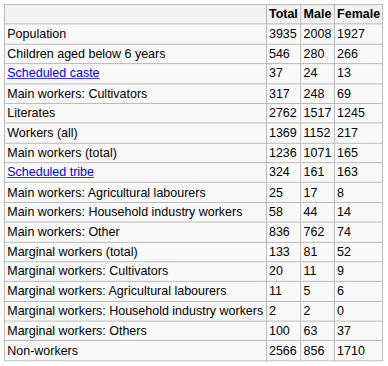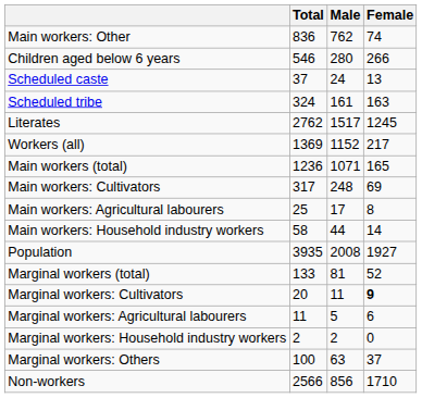 <table class="wikitable sortable">
 <tr>
 <th></th>
 <th>Total</th>
 <th>Male</th>
 <th>Female</th>
 </tr>
 <tr>
-<td>Population</td>
-<td>3935</td>
-<td>2008</td>
-<td>1927</td>
+<td>Main workers: Other</td>
+<td>836</td>
+<td>762</td>
+<td>74</td>
 </tr>
 <tr>
 <td>Children aged below 6 years</td>
 <td>546</td>
 <td>280</td>
 <td>266</td>
 </tr>
 <tr>
 <td><a href='#'>Scheduled caste</a></td>
 <td>37</td>
 <td>24</td>
 <td>13</td>
 </tr>
 <tr>
-<td>Main workers: Cultivators</td>
-<td>317</td>
-<td>248</td>
-<td>69</td>
+<td><a href='#'>Scheduled tribe</a></td>
+<td>324</td>
+<td>161</td>
+<td>163</td>
 </tr>
 <tr>
 <td>Literates</td>
 <td>2762</td>
 <td>1517</td>
 <td>1245</td>
 </tr>
 <tr>
 <td>Workers (all)</td>
 <td>1369</td>
 <td>1152</td>
 <td>217</td>
 </tr>
 <tr>
 <td>Main workers (total)</td>
 <td>1236</td>
 <td>1071</td>
 <td>165</td>
 </tr>
 <tr>
-<td><a href='#'>Scheduled tribe</a></td>
-<td>324</td>
-<td>161</td>
-<td>163</td>
+<td>Main workers: Cultivators</td>
+<td>317</td>
+<td>248</td>
+<td>69</td>
 </tr>
 <tr>
 <td>Main workers: Agricultural labourers</td>
 <td>25</td>
 <td>17</td>
 <td>8</td>
 </tr>
 <tr>
 <td>Main workers: Household industry workers</td>
 <td>58</td>
 <td>44</td>
 <td>14</td>
 </tr>
 <tr>
-<td>Main workers: Other</td>
-<td>836</td>
-<td>762</td>
-<td>74</td>
+<td>Population</td>
+<td>3935</td>
+<td>2008</td>
+<td>1927</td>
 </tr>
 <tr>
 <td>Marginal workers (total)</td>
 <td>133</td>
 <td>81</td>
 <td>52</td>
 </tr>
 <tr>
 <td>Marginal workers: Cultivators</td>
 <td>20</td>
 <td>11</td>
-<td>9</td>
+<td><strong>9</strong></td>
 </tr>
 <tr>
 <td>Marginal workers: Agricultural labourers</td>
 <td>11</td>
 <td>5</td>
 <td>6</td>
 </tr>
 <tr>
 <td>Marginal workers: Household industry workers</td>
 <td>2</td>
 <td>2</td>
 <td>0</td>
 </tr>
 <tr>
 <td>Marginal workers: Others</td>
 <td>100</td>
 <td>63</td>
 <td>37</td>
 </tr>
 <tr>
 <td>Non-workers</td>
 <td>2566</td>
 <td>856</td>
 <td>1710</td>
 </tr>
 </table>
